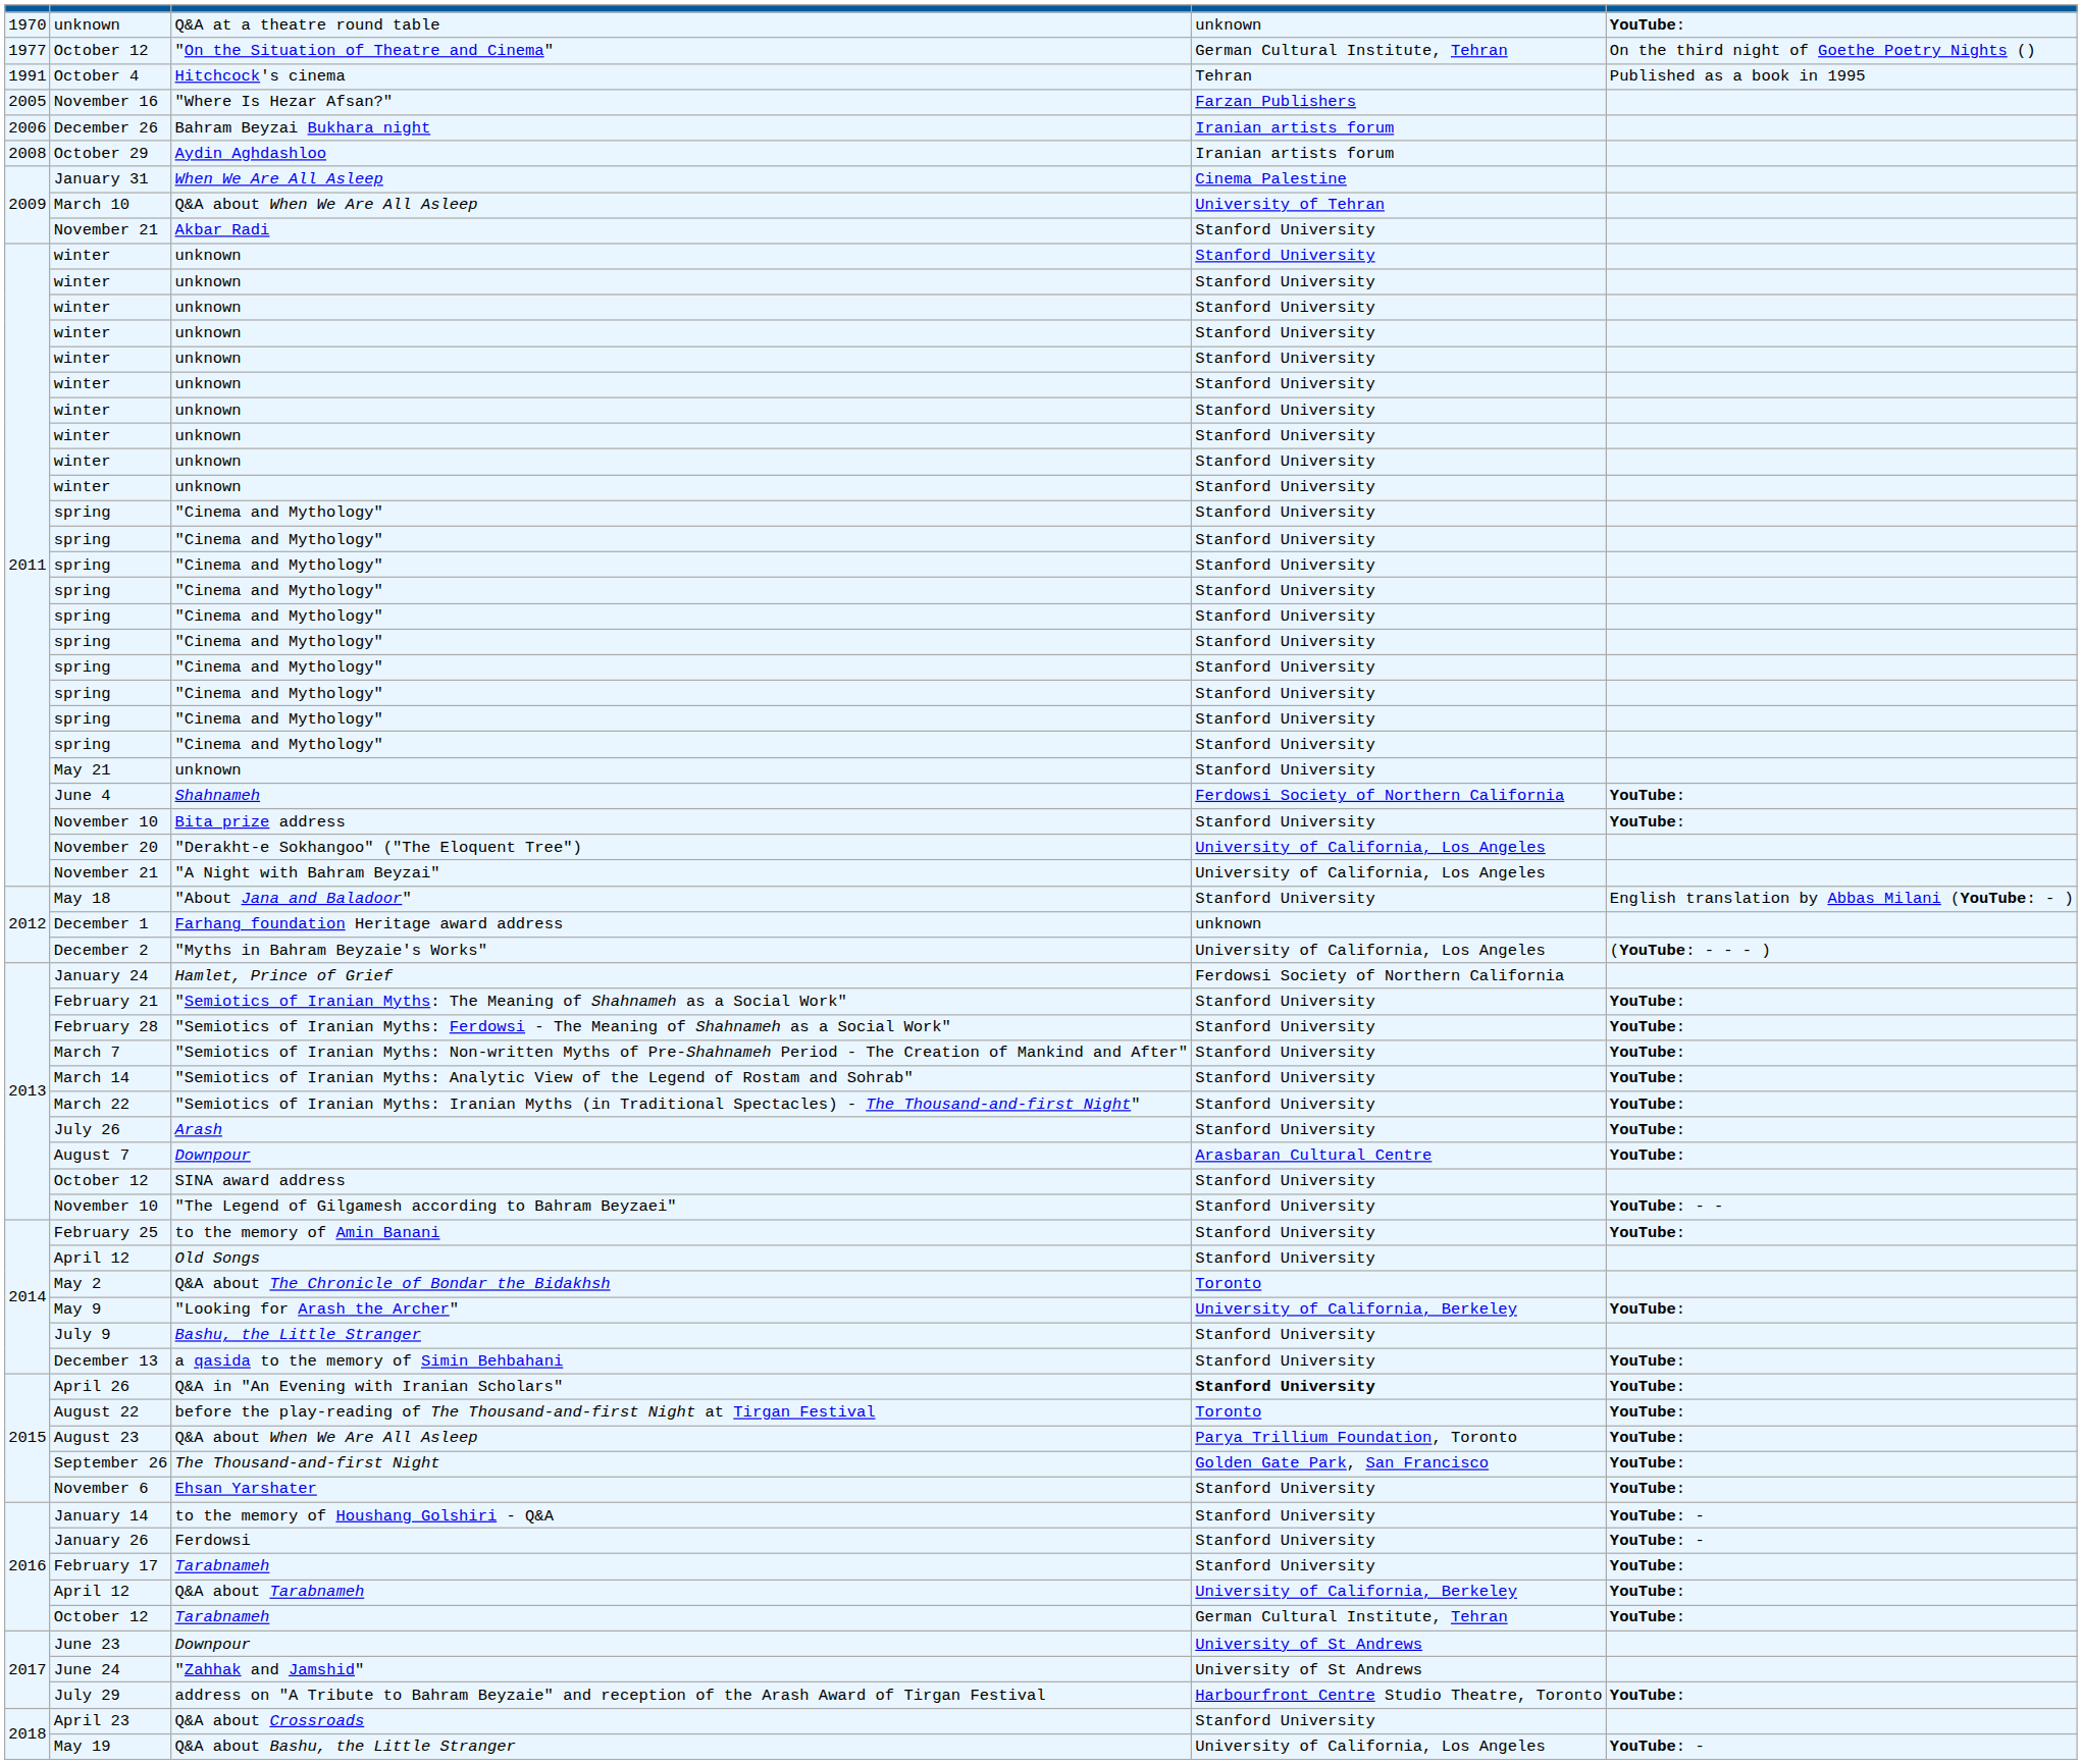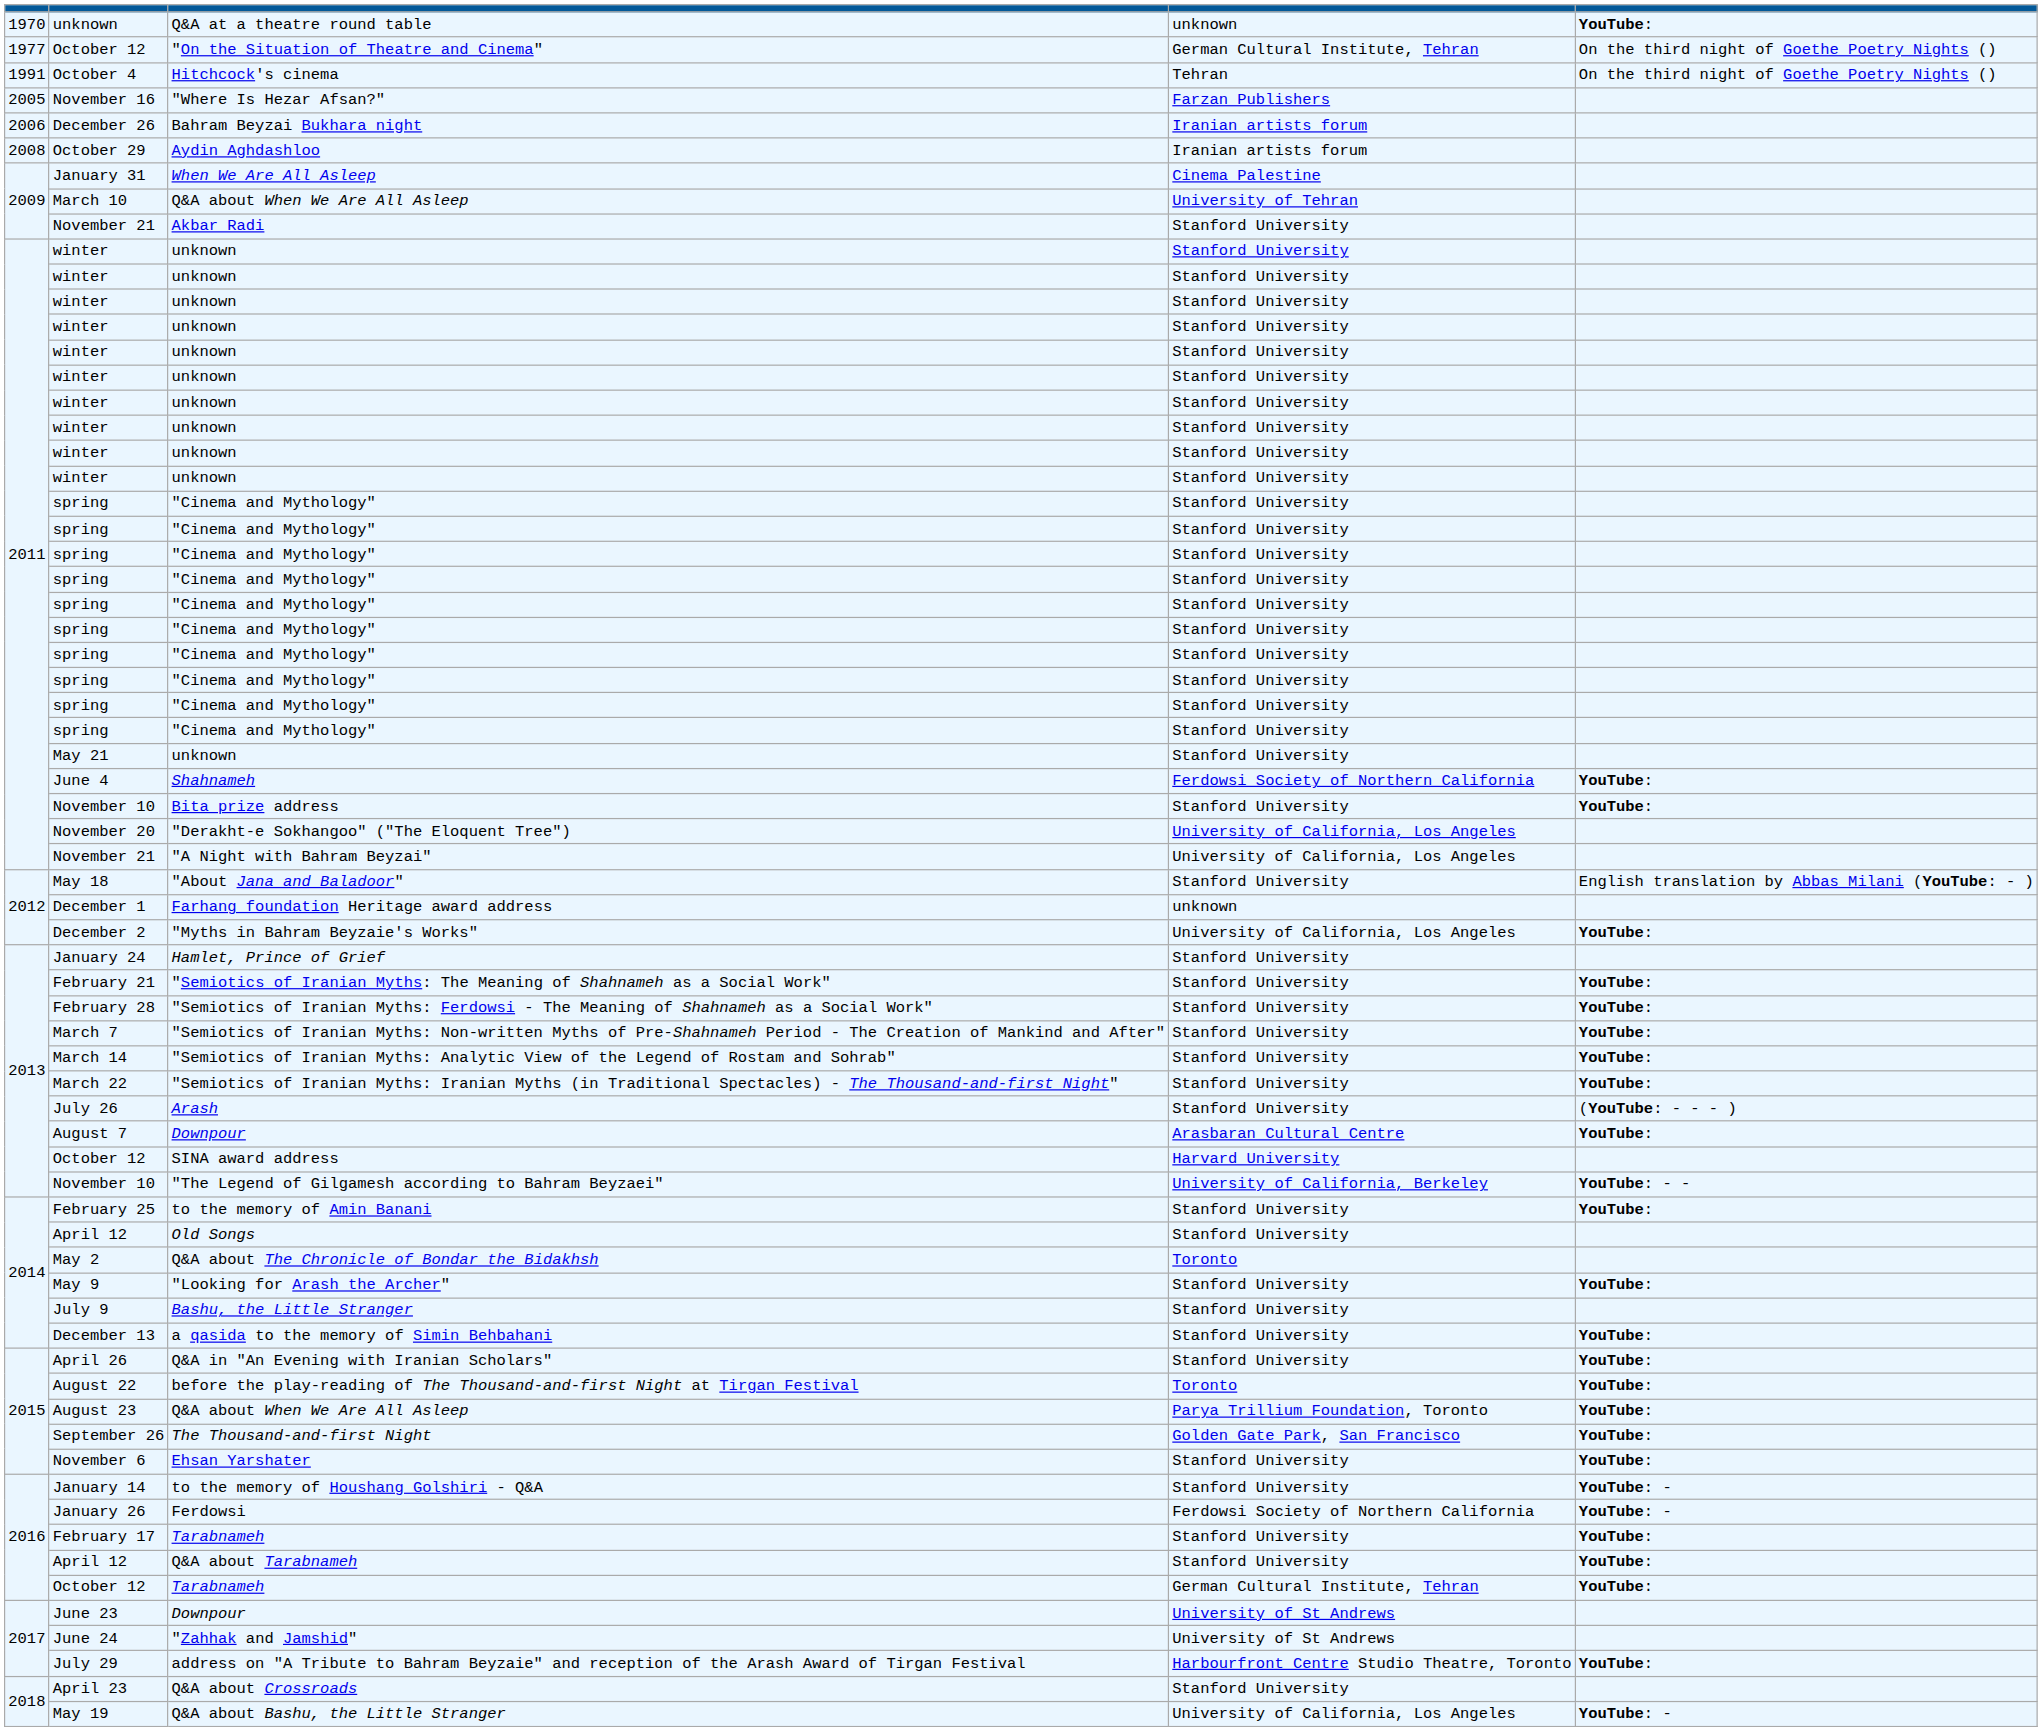 <table class="wikitable" style="font-size:100%; background:#eaf6ff">
 <tr>
 <th style="background:#035999; color: white"></th>
 <th style="background:#035999; color: white"></th>
 <th style="background:#035999; color: white"></th>
 <th style="background:#035999; color: white"></th>
 <th style="background:#035999; color: white"></th>
 </tr>
 <tr>
 <td rowspan="1">1970</td>
 <td>unknown</td>
 <td>Q&A at a theatre round table</td>
 <td>unknown</td>
 <td><strong>YouTube</strong>: </td>
 </tr>
 <tr>
 <td rowspan="1">1977</td>
 <td>October 12</td>
 <td>"<a href='#'>On the Situation of Theatre and Cinema</a>"</td>
 <td>German Cultural Institute, <a href='#'>Tehran</a></td>
 <td>On the third night of <a href='#'>Goethe Poetry Nights</a> ()</td>
 </tr>
 <tr>
 <td rowspan="1">1991</td>
 <td>October 4</td>
 <td><a href='#'>Hitchcock</a>'s cinema</td>
 <td>Tehran</td>
-<td>Published as a book in 1995</td>
+<td>On the third night of <a href='#'>Goethe Poetry Nights</a> ()</td>
 </tr>
 <tr>
 <td rowspan="1">2005</td>
 <td>November 16</td>
 <td>"Where Is Hezar Afsan?"</td>
 <td><a href='#'>Farzan Publishers</a></td>
 <td></td>
 </tr>
 <tr>
 <td rowspan="1">2006</td>
 <td>December 26</td>
 <td>Bahram Beyzai <a href='#'>Bukhara night</a></td>
 <td><a href='#'>Iranian artists forum</a></td>
 <td></td>
 </tr>
 <tr>
 <td rowspan="1">2008</td>
 <td>October 29</td>
 <td><a href='#'>Aydin Aghdashloo</a></td>
 <td>Iranian artists forum</td>
 <td></td>
 </tr>
 <tr>
 <td rowspan="3">2009</td>
 <td>January 31</td>
 <td><em><a href='#'>When We Are All Asleep</a></em></td>
 <td><a href='#'>Cinema Palestine</a></td>
 <td></td>
 </tr>
 <tr>
 <td>March 10</td>
 <td>Q&A about <em>When We Are All Asleep</em></td>
 <td><a href='#'>University of Tehran</a></td>
 <td></td>
 </tr>
 <tr>
 <td>November 21</td>
 <td><a href='#'>Akbar Radi</a></td>
 <td>Stanford University</td>
 <td></td>
 </tr>
 <tr>
 <td rowspan="25">2011</td>
 <td>winter</td>
 <td>unknown</td>
 <td><a href='#'>Stanford University</a></td>
 <td></td>
 </tr>
 <tr>
 <td>winter</td>
 <td>unknown</td>
 <td>Stanford University</td>
 <td></td>
 </tr>
 <tr>
 <td>winter</td>
 <td>unknown</td>
 <td>Stanford University</td>
 <td></td>
 </tr>
 <tr>
 <td>winter</td>
 <td>unknown</td>
 <td>Stanford University</td>
 <td></td>
 </tr>
 <tr>
 <td>winter</td>
 <td>unknown</td>
 <td>Stanford University</td>
 <td></td>
 </tr>
 <tr>
 <td>winter</td>
 <td>unknown</td>
 <td>Stanford University</td>
 <td></td>
 </tr>
 <tr>
 <td>winter</td>
 <td>unknown</td>
 <td>Stanford University</td>
 <td></td>
 </tr>
 <tr>
 <td>winter</td>
 <td>unknown</td>
 <td>Stanford University</td>
 <td></td>
 </tr>
 <tr>
 <td>winter</td>
 <td>unknown</td>
 <td>Stanford University</td>
 <td></td>
 </tr>
 <tr>
 <td>winter</td>
 <td>unknown</td>
 <td>Stanford University</td>
 <td></td>
 </tr>
 <tr>
 <td>spring</td>
 <td>"Cinema and Mythology"</td>
 <td>Stanford University</td>
 <td></td>
 </tr>
 <tr>
 <td>spring</td>
 <td>"Cinema and Mythology"</td>
 <td>Stanford University</td>
 <td></td>
 </tr>
 <tr>
 <td>spring</td>
 <td>"Cinema and Mythology"</td>
 <td>Stanford University</td>
 <td></td>
 </tr>
 <tr>
 <td>spring</td>
 <td>"Cinema and Mythology"</td>
 <td>Stanford University</td>
 <td></td>
 </tr>
 <tr>
 <td>spring</td>
 <td>"Cinema and Mythology"</td>
 <td>Stanford University</td>
 <td></td>
 </tr>
 <tr>
 <td>spring</td>
 <td>"Cinema and Mythology"</td>
 <td>Stanford University</td>
 <td></td>
 </tr>
 <tr>
 <td>spring</td>
 <td>"Cinema and Mythology"</td>
 <td>Stanford University</td>
 <td></td>
 </tr>
 <tr>
 <td>spring</td>
 <td>"Cinema and Mythology"</td>
 <td>Stanford University</td>
 <td></td>
 </tr>
 <tr>
 <td>spring</td>
 <td>"Cinema and Mythology"</td>
 <td>Stanford University</td>
 <td></td>
 </tr>
 <tr>
 <td>spring</td>
 <td>"Cinema and Mythology"</td>
 <td>Stanford University</td>
 <td></td>
 </tr>
 <tr>
 <td>May 21</td>
 <td>unknown</td>
 <td>Stanford University</td>
 <td></td>
 </tr>
 <tr>
 <td>June 4</td>
 <td><em><a href='#'>Shahnameh</a></em></td>
 <td><a href='#'>Ferdowsi Society of Northern California</a></td>
 <td><strong>YouTube</strong>: </td>
 </tr>
 <tr>
 <td>November 10</td>
 <td><a href='#'>Bita prize</a> address</td>
 <td>Stanford University</td>
 <td><strong>YouTube</strong>: </td>
 </tr>
 <tr>
 <td>November 20</td>
 <td>"Derakht-e Sokhangoo" ("The Eloquent Tree")</td>
 <td><a href='#'>University of California, Los Angeles</a></td>
 <td></td>
 </tr>
 <tr>
 <td>November 21</td>
 <td>"A Night with Bahram Beyzai"</td>
 <td>University of California, Los Angeles</td>
 <td></td>
 </tr>
 <tr>
 <td rowspan="3">2012</td>
 <td>May 18</td>
 <td>"About <em><a href='#'>Jana and Baladoor</a></em>"</td>
 <td>Stanford University</td>
 <td>English translation by <a href='#'>Abbas Milani</a> (<strong>YouTube</strong>:  - )</td>
 </tr>
 <tr>
 <td>December 1</td>
 <td><a href='#'>Farhang foundation</a> Heritage award address</td>
 <td>unknown</td>
 <td></td>
 </tr>
 <tr>
 <td>December 2</td>
 <td>"Myths in Bahram Beyzaie's Works"</td>
 <td>University of California, Los Angeles</td>
-<td> (<strong>YouTube</strong>:  -  -  - )</td>
+<td><strong>YouTube</strong>: </td>
 </tr>
 <tr>
 <td rowspan="10">2013</td>
 <td>January 24</td>
 <td><em>Hamlet, Prince of Grief</em></td>
-<td>Ferdowsi Society of Northern California</td>
+<td>Stanford University</td>
 <td></td>
 </tr>
 <tr>
 <td>February 21</td>
 <td>"<a href='#'>Semiotics of Iranian Myths</a>: The Meaning of <em>Shahnameh</em> as a Social Work"</td>
 <td>Stanford University</td>
 <td><strong>YouTube</strong>: </td>
 </tr>
 <tr>
 <td>February 28</td>
 <td>"Semiotics of Iranian Myths: <a href='#'>Ferdowsi</a> - The Meaning of <em>Shahnameh</em> as a Social Work"</td>
 <td>Stanford University</td>
 <td><strong>YouTube</strong>: </td>
 </tr>
 <tr>
 <td>March 7</td>
 <td>"Semiotics of Iranian Myths: Non-written Myths of Pre-<em>Shahnameh</em> Period - The Creation of Mankind and After"</td>
 <td>Stanford University</td>
 <td><strong>YouTube</strong>: </td>
 </tr>
 <tr>
 <td>March 14</td>
 <td>"Semiotics of Iranian Myths: Analytic View of the Legend of Rostam and Sohrab"</td>
 <td>Stanford University</td>
 <td><strong>YouTube</strong>: </td>
 </tr>
 <tr>
 <td>March 22</td>
 <td>"Semiotics of Iranian Myths: Iranian Myths (in Traditional Spectacles) - <em><a href='#'>The Thousand-and-first Night</a></em>"</td>
 <td>Stanford University</td>
 <td><strong>YouTube</strong>: </td>
 </tr>
 <tr>
 <td>July 26</td>
 <td><em><a href='#'>Arash</a></em></td>
 <td>Stanford University</td>
-<td><strong>YouTube</strong>: </td>
+<td> (<strong>YouTube</strong>:  -  -  - )</td>
 </tr>
 <tr>
 <td>August 7</td>
 <td><em><a href='#'>Downpour</a></em></td>
 <td><a href='#'>Arasbaran Cultural Centre</a></td>
 <td><strong>YouTube</strong>: </td>
 </tr>
 <tr>
 <td>October 12</td>
 <td>SINA award address</td>
-<td>Stanford University</td>
+<td><a href='#'>Harvard University</a></td>
 <td></td>
 </tr>
 <tr>
 <td>November 10</td>
 <td>"The Legend of Gilgamesh according to Bahram Beyzaei"</td>
-<td>Stanford University</td>
+<td><a href='#'>University of California, Berkeley</a></td>
 <td><strong>YouTube</strong>:  -  - </td>
 </tr>
 <tr>
 <td rowspan="6">2014</td>
 <td>February 25</td>
 <td>to the memory of <a href='#'>Amin Banani</a></td>
 <td>Stanford University</td>
 <td><strong>YouTube</strong>: </td>
 </tr>
 <tr>
 <td>April 12</td>
 <td><em>Old Songs</em></td>
 <td>Stanford University</td>
 <td></td>
 </tr>
 <tr>
 <td>May 2</td>
 <td>Q&A about <em><a href='#'>The Chronicle of Bondar the Bidakhsh</a></em></td>
 <td><a href='#'>Toronto</a></td>
 <td></td>
 </tr>
 <tr>
 <td>May 9</td>
 <td>"Looking for <a href='#'>Arash the Archer</a>"</td>
-<td><a href='#'>University of California, Berkeley</a></td>
+<td>Stanford University</td>
 <td><strong>YouTube</strong>: </td>
 </tr>
 <tr>
 <td>July 9</td>
 <td><em><a href='#'>Bashu, the Little Stranger</a></em></td>
 <td>Stanford University</td>
 <td></td>
 </tr>
 <tr>
 <td>December 13</td>
 <td>a <a href='#'>qasida</a> to the memory of <a href='#'>Simin Behbahani</a></td>
 <td>Stanford University</td>
 <td><strong>YouTube</strong>: </td>
 </tr>
 <tr>
 <td rowspan="5">2015</td>
 <td>April 26</td>
 <td>Q&A in "An Evening with Iranian Scholars"</td>
-<td><strong>Stanford University</strong></td>
+<td>Stanford University</td>
 <td><strong>YouTube</strong>: </td>
 </tr>
 <tr>
 <td>August 22</td>
 <td>before the play-reading of <em>The Thousand-and-first Night</em> at <a href='#'>Tirgan Festival</a></td>
 <td><a href='#'>Toronto</a></td>
 <td><strong>YouTube</strong>: </td>
 </tr>
 <tr>
 <td>August 23</td>
 <td>Q&A about <em>When We Are All Asleep</em></td>
 <td><a href='#'>Parya Trillium Foundation</a>, Toronto</td>
 <td><strong>YouTube</strong>: </td>
 </tr>
 <tr>
 <td>September 26</td>
 <td><em>The Thousand-and-first Night</em></td>
 <td><a href='#'>Golden Gate Park</a>, <a href='#'>San Francisco</a></td>
 <td><strong>YouTube</strong>: </td>
 </tr>
 <tr>
 <td>November 6</td>
 <td><a href='#'>Ehsan Yarshater</a></td>
 <td>Stanford University</td>
 <td><strong>YouTube</strong>: </td>
 </tr>
 <tr>
 <td rowspan="5">2016</td>
 <td>January 14</td>
 <td>to the memory of <a href='#'>Houshang Golshiri</a> - Q&A</td>
 <td>Stanford University</td>
 <td><strong>YouTube</strong>:  - </td>
 </tr>
 <tr>
 <td>January 26</td>
 <td>Ferdowsi</td>
-<td>Stanford University</td>
+<td>Ferdowsi Society of Northern California</td>
 <td><strong>YouTube</strong>:  - </td>
 </tr>
 <tr>
 <td>February 17</td>
 <td><em><a href='#'>Tarabnameh</a></em></td>
 <td>Stanford University</td>
 <td><strong>YouTube</strong>: </td>
 </tr>
 <tr>
 <td>April 12</td>
 <td>Q&A about <em><a href='#'>Tarabnameh</a></em></td>
-<td><a href='#'>University of California, Berkeley</a></td>
+<td>Stanford University</td>
 <td><strong>YouTube</strong>: </td>
 </tr>
 <tr>
 <td>October 12</td>
 <td><em><a href='#'>Tarabnameh</a></em></td>
 <td>German Cultural Institute, <a href='#'>Tehran</a></td>
 <td><strong>YouTube</strong>: </td>
 </tr>
 <tr>
 <td rowspan="3">2017</td>
 <td>June 23</td>
 <td><em>Downpour</em></td>
 <td><a href='#'>University of St Andrews</a></td>
 <td></td>
 </tr>
 <tr>
 <td>June 24</td>
 <td>"<a href='#'>Zahhak</a> and <a href='#'>Jamshid</a>"</td>
 <td>University of St Andrews</td>
 <td></td>
 </tr>
 <tr>
 <td>July 29</td>
 <td>address on "A Tribute to Bahram Beyzaie" and reception of the Arash Award of Tirgan Festival</td>
 <td><a href='#'>Harbourfront Centre</a> Studio Theatre, Toronto</td>
 <td><strong>YouTube</strong>: </td>
 </tr>
 <tr>
 <td rowspan="2">2018</td>
 <td>April 23</td>
 <td>Q&A about <em><a href='#'>Crossroads</a></em></td>
 <td>Stanford University</td>
 <td></td>
 </tr>
 <tr>
 <td>May 19</td>
 <td>Q&A about <em>Bashu, the Little Stranger</em></td>
 <td>University of California, Los Angeles</td>
 <td><strong>YouTube</strong>:  - </td>
 </tr>
 </table>
